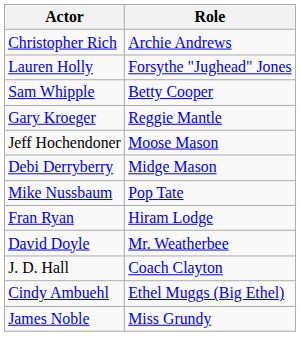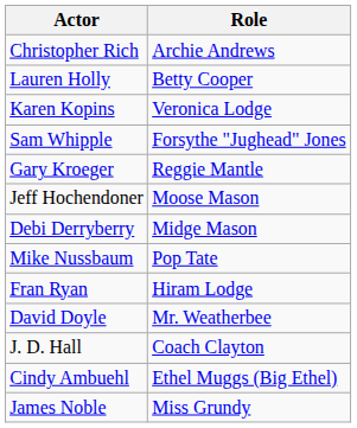 <table class="wikitable">
 <tr>
 <th>Actor</th>
 <th>Role</th>
 </tr>
 <tr>
 <td><a href='#'>Christopher Rich</a></td>
 <td><a href='#'>Archie Andrews</a></td>
 </tr>
 <tr>
 <td><a href='#'>Lauren Holly</a></td>
-<td><a href='#'>Forsythe "Jughead" Jones</a></td>
+<td><a href='#'>Betty Cooper</a></td>
+</tr>
+<tr>
+<td><a href='#'>Karen Kopins</a></td>
+<td><a href='#'>Veronica Lodge</a></td>
 </tr>
 <tr>
 <td><a href='#'>Sam Whipple</a></td>
-<td><a href='#'>Betty Cooper</a></td>
+<td><a href='#'>Forsythe "Jughead" Jones</a></td>
 </tr>
 <tr>
 <td><a href='#'>Gary Kroeger</a></td>
 <td><a href='#'>Reggie Mantle</a></td>
 </tr>
 <tr>
 <td>Jeff Hochendoner</td>
 <td><a href='#'>Moose Mason</a></td>
 </tr>
 <tr>
 <td><a href='#'>Debi Derryberry</a></td>
 <td><a href='#'>Midge Mason</a></td>
 </tr>
 <tr>
 <td><a href='#'>Mike Nussbaum</a></td>
 <td><a href='#'>Pop Tate</a></td>
 </tr>
 <tr>
 <td><a href='#'>Fran Ryan</a></td>
 <td><a href='#'>Hiram Lodge</a></td>
 </tr>
 <tr>
 <td><a href='#'>David Doyle</a></td>
 <td><a href='#'>Mr. Weatherbee</a></td>
 </tr>
 <tr>
 <td>J. D. Hall</td>
 <td><a href='#'>Coach Clayton</a></td>
 </tr>
 <tr>
 <td><a href='#'>Cindy Ambuehl</a></td>
 <td><a href='#'>Ethel Muggs (Big Ethel)</a></td>
 </tr>
 <tr>
 <td><a href='#'>James Noble</a></td>
 <td><a href='#'>Miss Grundy</a></td>
 </tr>
 </table>
